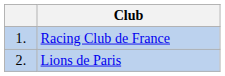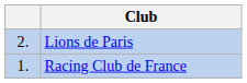 <table class="wikitable">
 <tr>
 <th width="30"></th>
 <th width="200">Club</th>
 </tr>
 <tr bgcolor="#BCD2EE" align="center">
+<td>2.</td>
+<td align="left"><a href='#'>Lions de Paris</a></td>
+</tr>
+<tr bgcolor="#BCD2EE" align="center">
 <td>1.</td>
 <td align="left"><a href='#'>Racing Club de France</a></td>
 </tr>
-<tr bgcolor="#BCD2EE" align="center">
-<td>2.</td>
-<td align="left"><a href='#'>Lions de Paris</a></td>
-</tr>
 </table>
